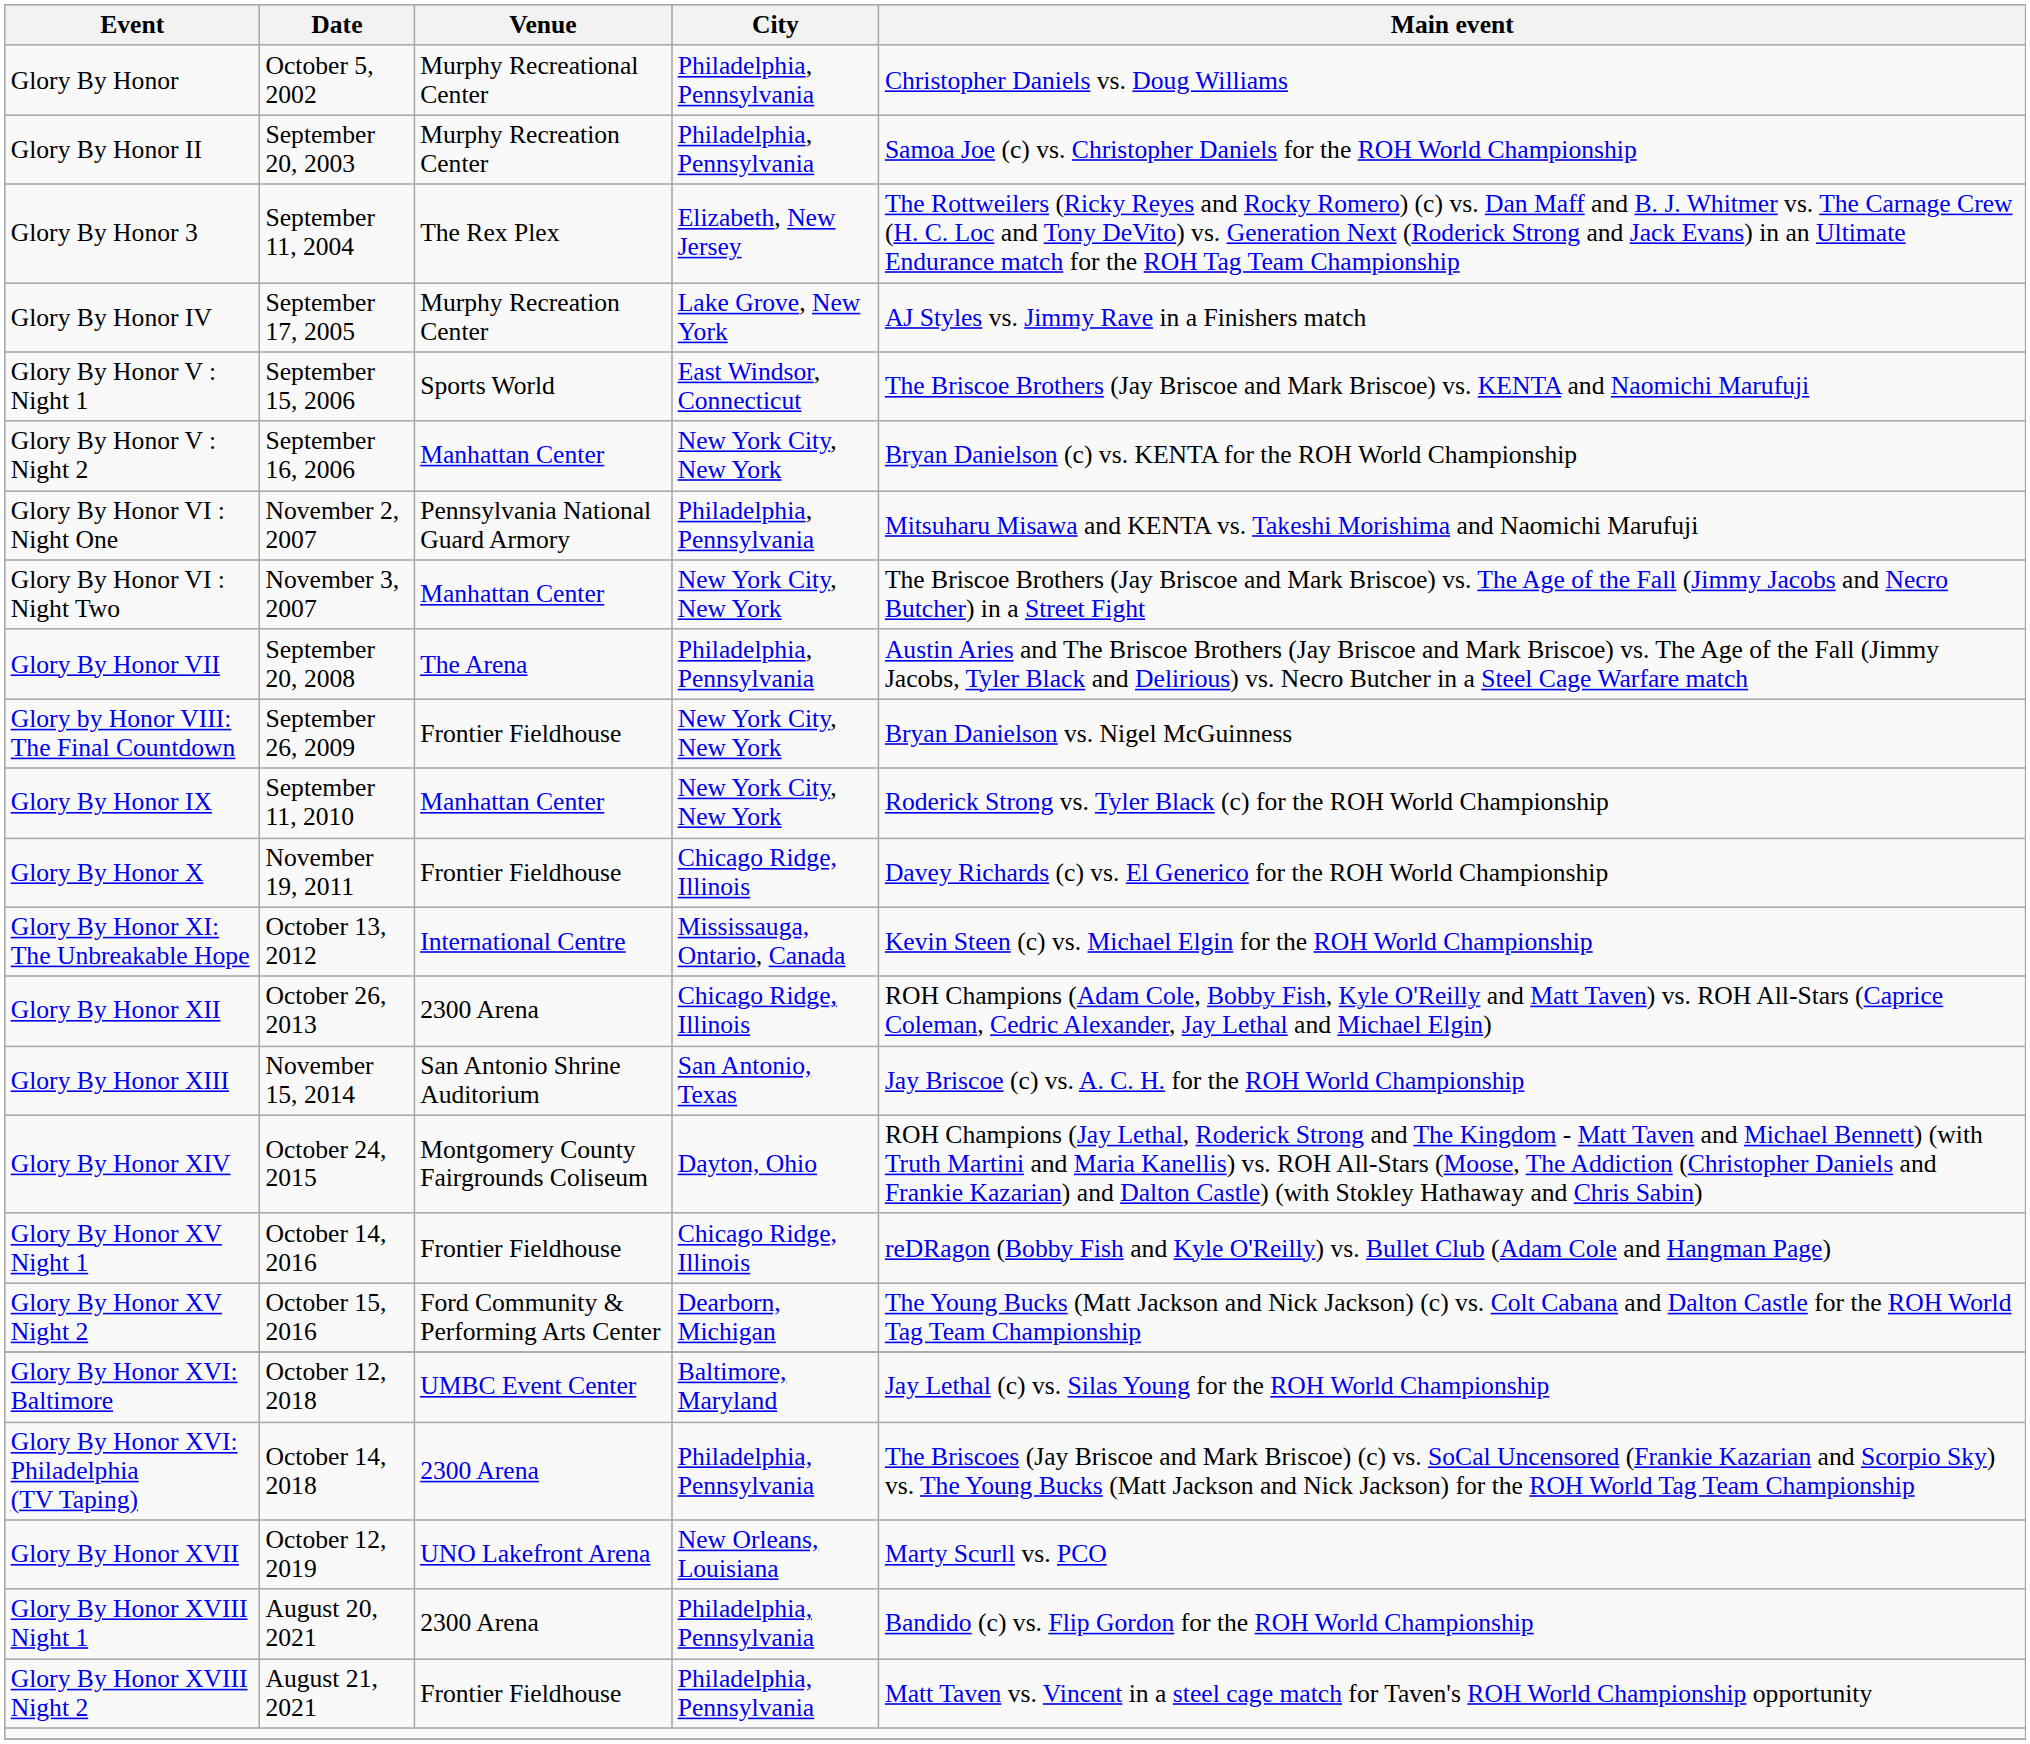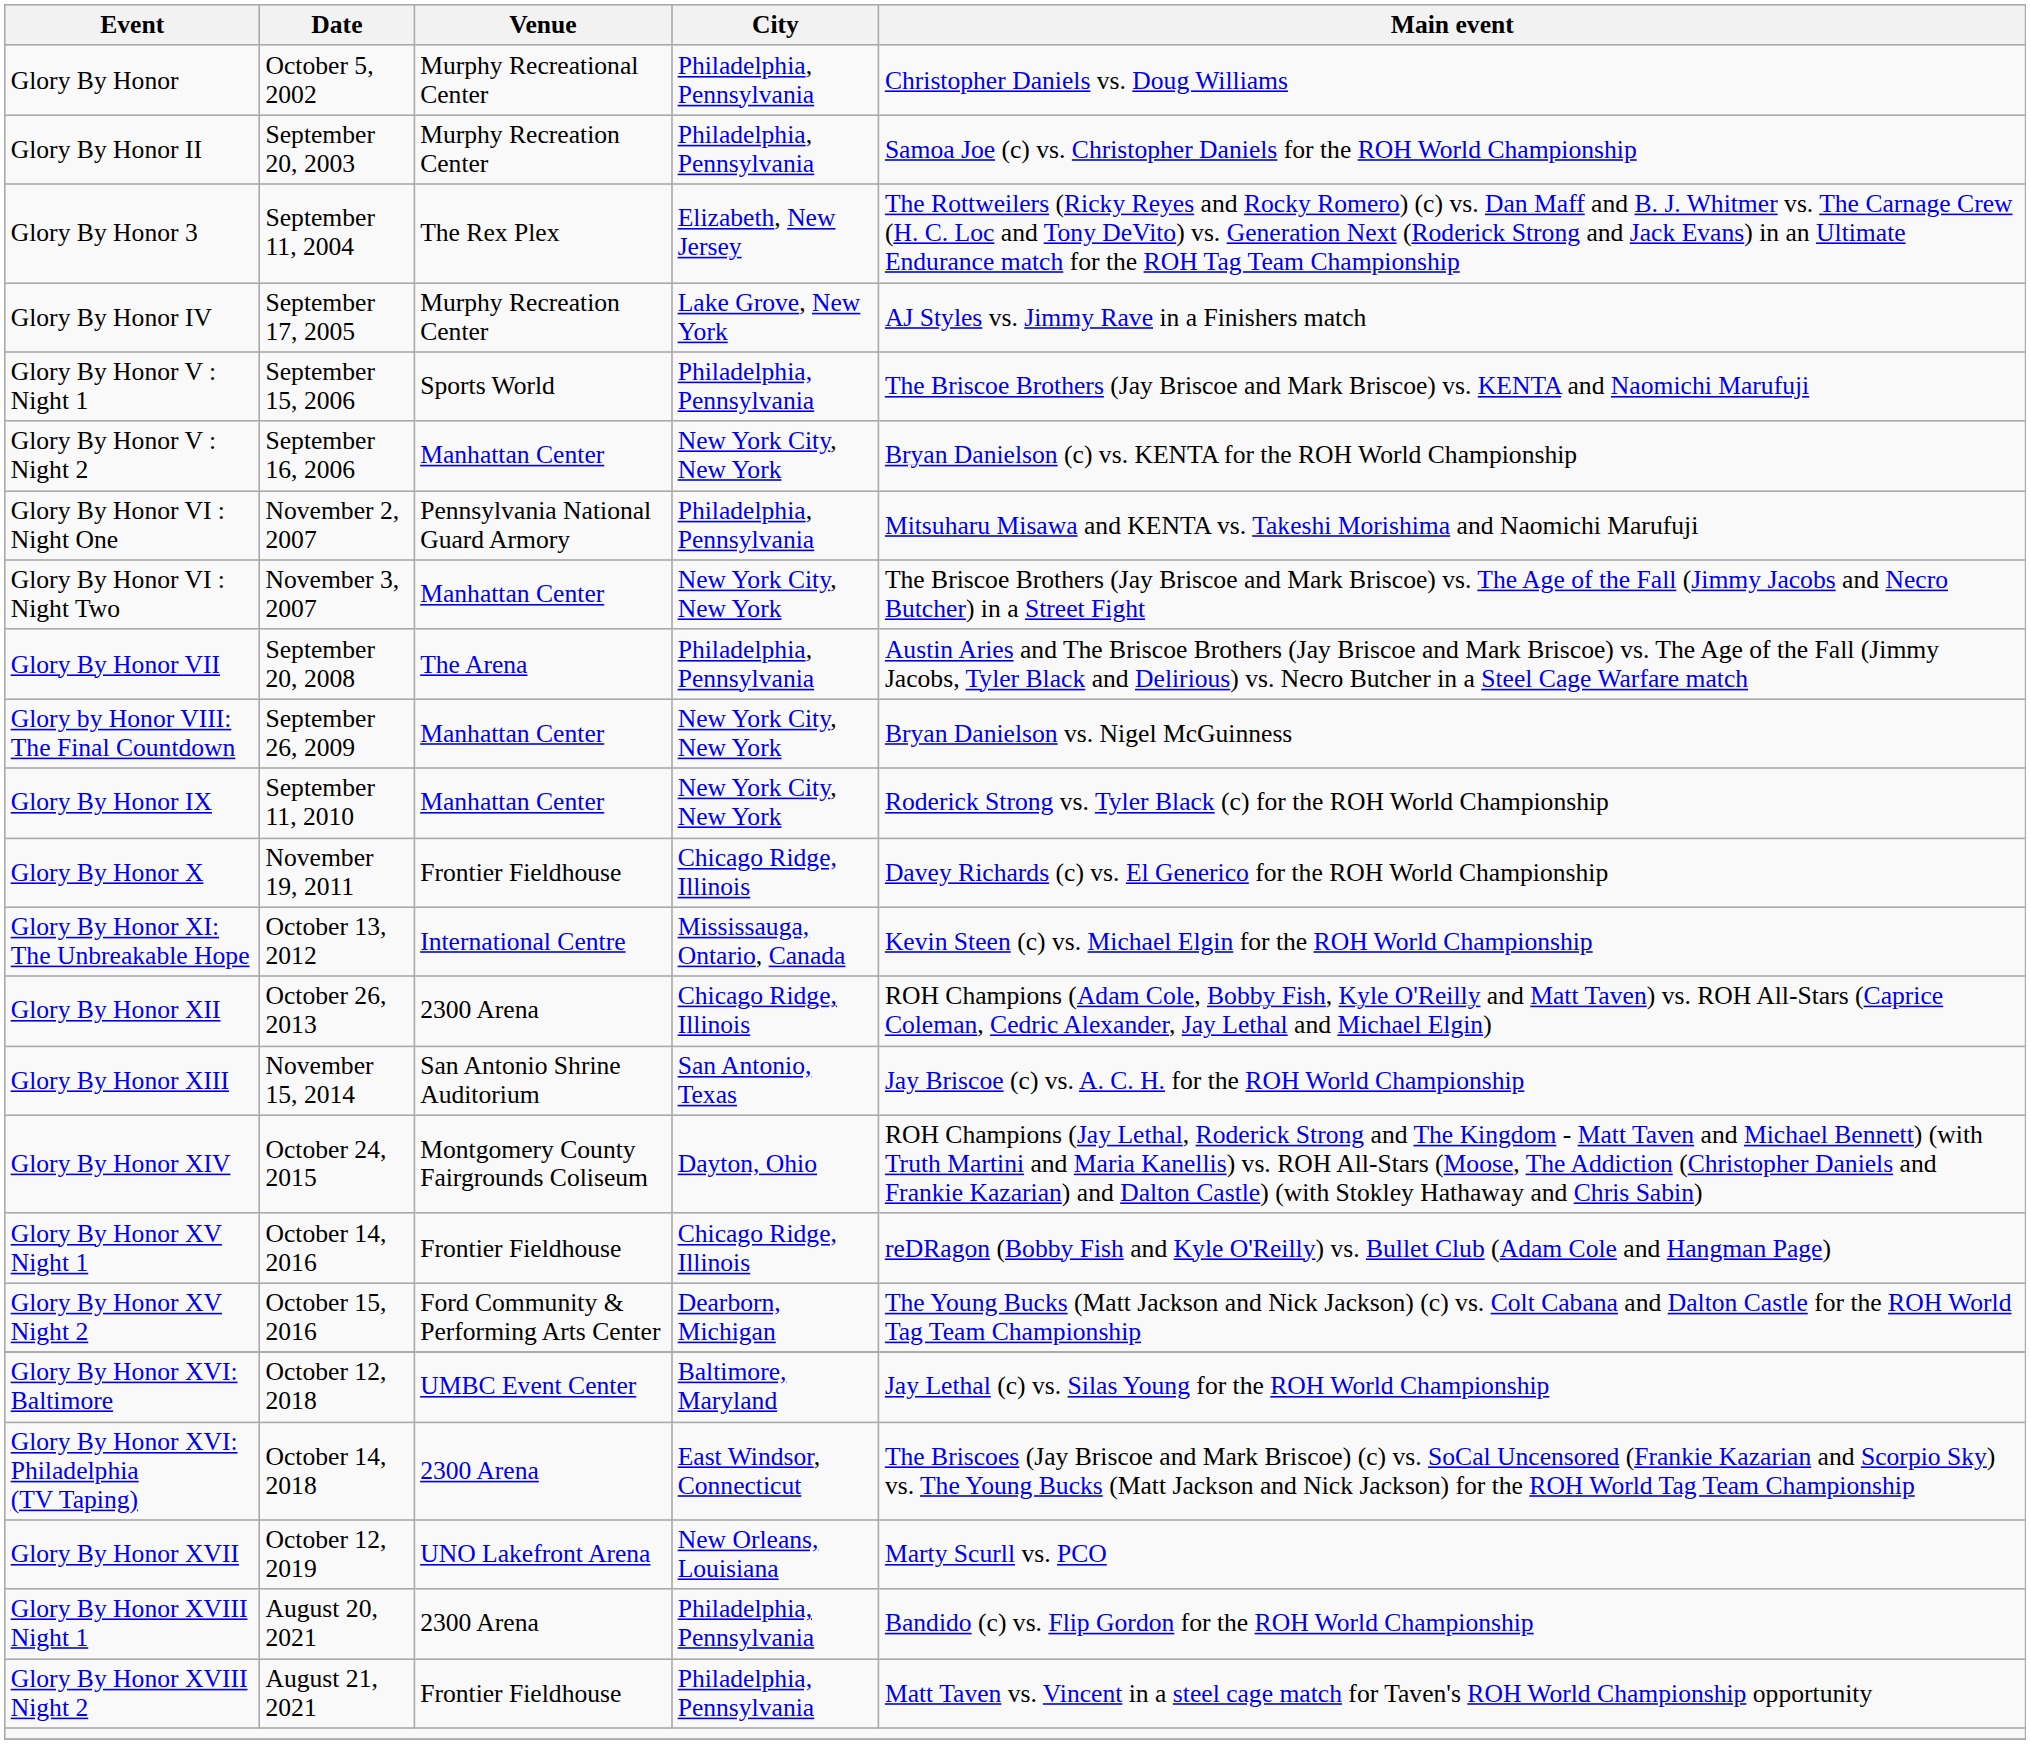 <table class="wikitable" width=100%>
 <tr>
 <th>Event</th>
 <th>Date</th>
 <th>Venue</th>
 <th>City</th>
 <th>Main event</th>
 </tr>
 <tr>
 <td>Glory By Honor</td>
 <td>October 5, 2002</td>
 <td>Murphy Recreational Center</td>
 <td><a href='#'>Philadelphia</a>, <a href='#'>Pennsylvania</a></td>
 <td><a href='#'>Christopher Daniels</a> vs. <a href='#'>Doug Williams</a></td>
 </tr>
 <tr>
 <td>Glory By Honor II</td>
 <td>September 20, 2003</td>
 <td>Murphy Recreation Center</td>
 <td><a href='#'>Philadelphia</a>, <a href='#'>Pennsylvania</a></td>
 <td><a href='#'>Samoa Joe</a> (c) vs. <a href='#'>Christopher Daniels</a> for the <a href='#'>ROH World Championship</a></td>
 </tr>
 <tr>
 <td>Glory By Honor 3</td>
 <td>September 11, 2004</td>
 <td>The Rex Plex</td>
 <td><a href='#'>Elizabeth</a>, <a href='#'>New Jersey</a></td>
 <td><a href='#'>The Rottweilers</a> (<a href='#'>Ricky Reyes</a> and <a href='#'>Rocky Romero</a>) (c) vs. <a href='#'>Dan Maff</a> and <a href='#'>B. J. Whitmer</a> vs. <a href='#'>The Carnage Crew</a> (<a href='#'>H. C. Loc</a> and <a href='#'>Tony DeVito</a>) vs. <a href='#'>Generation Next</a> (<a href='#'>Roderick Strong</a> and <a href='#'>Jack Evans</a>) in an <a href='#'>Ultimate Endurance match</a> for the <a href='#'>ROH Tag Team Championship</a></td>
 </tr>
 <tr>
 <td>Glory By Honor IV</td>
 <td>September 17, 2005</td>
 <td>Murphy Recreation Center</td>
 <td><a href='#'>Lake Grove</a>, <a href='#'>New York</a></td>
 <td><a href='#'>AJ Styles</a> vs. <a href='#'>Jimmy Rave</a> in a Finishers match</td>
 </tr>
 <tr>
 <td>Glory By Honor V : Night 1</td>
 <td>September 15, 2006</td>
 <td>Sports World</td>
-<td><a href='#'>East Windsor</a>, <a href='#'>Connecticut</a></td>
+<td><a href='#'>Philadelphia, Pennsylvania</a></td>
 <td><a href='#'>The Briscoe Brothers</a> (Jay Briscoe and Mark Briscoe) vs. <a href='#'>KENTA</a> and <a href='#'>Naomichi Marufuji</a></td>
 </tr>
 <tr>
 <td>Glory By Honor V : Night 2</td>
 <td>September 16, 2006</td>
 <td><a href='#'>Manhattan Center</a></td>
 <td><a href='#'>New York City</a>, <a href='#'>New York</a></td>
 <td><a href='#'>Bryan Danielson</a> (c) vs. KENTA for the ROH World Championship</td>
 </tr>
 <tr>
 <td>Glory By Honor VI : Night One</td>
 <td>November 2, 2007</td>
 <td>Pennsylvania National Guard Armory</td>
 <td><a href='#'>Philadelphia</a>, <a href='#'>Pennsylvania</a></td>
 <td><a href='#'>Mitsuharu Misawa</a> and KENTA vs. <a href='#'>Takeshi Morishima</a> and Naomichi Marufuji</td>
 </tr>
 <tr>
 <td>Glory By Honor VI : Night Two</td>
 <td>November 3, 2007</td>
 <td><a href='#'>Manhattan Center</a></td>
 <td><a href='#'>New York City</a>, <a href='#'>New York</a></td>
 <td>The Briscoe Brothers (Jay Briscoe and Mark Briscoe) vs. <a href='#'>The Age of the Fall</a> (<a href='#'>Jimmy Jacobs</a> and <a href='#'>Necro Butcher</a>) in a <a href='#'>Street Fight</a></td>
 </tr>
 <tr>
 <td><a href='#'>Glory By Honor VII</a></td>
 <td>September 20, 2008</td>
 <td><a href='#'>The Arena</a></td>
 <td><a href='#'>Philadelphia</a>, <a href='#'>Pennsylvania</a></td>
 <td><a href='#'>Austin Aries</a> and The Briscoe Brothers (Jay Briscoe and Mark Briscoe) vs. The Age of the Fall (Jimmy Jacobs, <a href='#'>Tyler Black</a> and <a href='#'>Delirious</a>) vs. Necro Butcher in a <a href='#'>Steel Cage Warfare match</a></td>
 </tr>
 <tr>
 <td><a href='#'>Glory by Honor VIII: The Final Countdown</a></td>
 <td>September 26, 2009</td>
-<td>Frontier Fieldhouse</td>
+<td><a href='#'>Manhattan Center</a></td>
 <td><a href='#'>New York City</a>, <a href='#'>New York</a></td>
 <td><a href='#'>Bryan Danielson</a> vs. Nigel McGuinness</td>
 </tr>
 <tr>
 <td><a href='#'>Glory By Honor IX</a></td>
 <td>September 11, 2010</td>
 <td><a href='#'>Manhattan Center</a></td>
 <td><a href='#'>New York City</a>, <a href='#'>New York</a></td>
 <td><a href='#'>Roderick Strong</a> vs. <a href='#'>Tyler Black</a> (c) for the ROH World Championship</td>
 </tr>
 <tr>
 <td><a href='#'>Glory By Honor X</a></td>
 <td>November 19, 2011</td>
 <td>Frontier Fieldhouse</td>
 <td><a href='#'>Chicago Ridge, Illinois</a></td>
 <td><a href='#'>Davey Richards</a> (c) vs. <a href='#'>El Generico</a> for the ROH World Championship</td>
 </tr>
 <tr>
 <td><a href='#'>Glory By Honor XI: The Unbreakable Hope</a></td>
 <td>October 13, 2012</td>
 <td><a href='#'>International Centre</a></td>
 <td><a href='#'>Mississauga, Ontario</a>, <a href='#'>Canada</a></td>
 <td><a href='#'>Kevin Steen</a> (c) vs. <a href='#'>Michael Elgin</a> for the <a href='#'>ROH World Championship</a></td>
 </tr>
 <tr>
 <td><a href='#'>Glory By Honor XII</a></td>
 <td>October 26, 2013</td>
 <td>2300 Arena</td>
 <td><a href='#'>Chicago Ridge, Illinois</a></td>
 <td>ROH Champions (<a href='#'>Adam Cole</a>, <a href='#'>Bobby Fish</a>, <a href='#'>Kyle O'Reilly</a> and <a href='#'>Matt Taven</a>) vs. ROH All-Stars (<a href='#'>Caprice Coleman</a>, <a href='#'>Cedric Alexander</a>, <a href='#'>Jay Lethal</a> and <a href='#'>Michael Elgin</a>)</td>
 </tr>
 <tr>
 <td><a href='#'>Glory By Honor XIII</a></td>
 <td>November 15, 2014</td>
 <td>San Antonio Shrine Auditorium</td>
 <td><a href='#'>San Antonio, Texas</a></td>
 <td><a href='#'>Jay Briscoe</a> (c) vs. <a href='#'>A. C. H.</a> for the <a href='#'>ROH World Championship</a></td>
 </tr>
 <tr>
 <td><a href='#'>Glory By Honor XIV</a></td>
 <td>October 24, 2015</td>
 <td>Montgomery County Fairgrounds Coliseum</td>
 <td><a href='#'>Dayton, Ohio</a></td>
 <td>ROH Champions (<a href='#'>Jay Lethal</a>, <a href='#'>Roderick Strong</a> and <a href='#'>The Kingdom</a> - <a href='#'>Matt Taven</a> and <a href='#'>Michael Bennett</a>) (with <a href='#'>Truth Martini</a> and <a href='#'>Maria Kanellis</a>) vs. ROH All-Stars (<a href='#'>Moose</a>, <a href='#'>The Addiction</a> (<a href='#'>Christopher Daniels</a> and <a href='#'>Frankie Kazarian</a>) and <a href='#'>Dalton Castle</a>) (with Stokley Hathaway and <a href='#'>Chris Sabin</a>)</td>
 </tr>
 <tr>
 <td><a href='#'>Glory By Honor XV Night 1</a></td>
 <td>October 14, 2016</td>
 <td>Frontier Fieldhouse</td>
 <td><a href='#'>Chicago Ridge, Illinois</a></td>
 <td><a href='#'>reDRagon</a> (<a href='#'>Bobby Fish</a> and <a href='#'>Kyle O'Reilly</a>) vs. <a href='#'>Bullet Club</a> (<a href='#'>Adam Cole</a> and <a href='#'>Hangman Page</a>)</td>
 </tr>
 <tr>
 <td><a href='#'>Glory By Honor XV Night 2</a></td>
 <td>October 15, 2016</td>
 <td>Ford Community & Performing Arts Center</td>
 <td><a href='#'>Dearborn, Michigan</a></td>
 <td><a href='#'>The Young Bucks</a> (Matt Jackson and Nick Jackson) (c) vs. <a href='#'>Colt Cabana</a> and <a href='#'>Dalton Castle</a> for the <a href='#'>ROH World Tag Team Championship</a></td>
 </tr>
 <tr>
 </tr>
 <tr>
 <td><a href='#'>Glory By Honor XVI: Baltimore</a></td>
 <td>October 12, 2018</td>
 <td><a href='#'>UMBC Event Center</a></td>
 <td><a href='#'>Baltimore, Maryland</a></td>
 <td><a href='#'>Jay Lethal</a> (c) vs. <a href='#'>Silas Young</a> for the <a href='#'>ROH World Championship</a></td>
 </tr>
 <tr>
 <td><a href='#'>Glory By Honor XVI: Philadelphia<br> (TV Taping)</a></td>
 <td>October 14, 2018</td>
 <td><a href='#'>2300 Arena</a></td>
-<td><a href='#'>Philadelphia, Pennsylvania</a></td>
+<td><a href='#'>East Windsor</a>, <a href='#'>Connecticut</a></td>
 <td><a href='#'>The Briscoes</a> (Jay Briscoe and Mark Briscoe) (c) vs. <a href='#'>SoCal Uncensored</a> (<a href='#'>Frankie Kazarian</a> and <a href='#'>Scorpio Sky</a>) vs. <a href='#'>The Young Bucks</a> (Matt Jackson and Nick Jackson) for the <a href='#'>ROH World Tag Team Championship</a></td>
 </tr>
 <tr>
 <td><a href='#'>Glory By Honor XVII</a></td>
 <td>October 12, 2019</td>
 <td><a href='#'>UNO Lakefront Arena</a></td>
 <td><a href='#'>New Orleans, Louisiana</a></td>
 <td><a href='#'>Marty Scurll</a> vs. <a href='#'>PCO</a></td>
 </tr>
 <tr>
 <td><a href='#'>Glory By Honor XVIII Night 1</a></td>
 <td>August 20, 2021</td>
 <td>2300 Arena</td>
 <td><a href='#'>Philadelphia, Pennsylvania</a></td>
 <td><a href='#'>Bandido</a> (c) vs. <a href='#'>Flip Gordon</a> for the <a href='#'>ROH World Championship</a></td>
 </tr>
 <tr>
 <td><a href='#'>Glory By Honor XVIII Night 2</a></td>
 <td>August 21, 2021</td>
 <td>Frontier Fieldhouse</td>
 <td><a href='#'>Philadelphia, Pennsylvania</a></td>
 <td><a href='#'>Matt Taven</a> vs. <a href='#'>Vincent</a> in a <a href='#'>steel cage match</a> for Taven's <a href='#'>ROH World Championship</a> opportunity</td>
 </tr>
 <tr>
 <td colspan="10"></td>
 </tr>
 <tr>
 </tr>
 </table>
